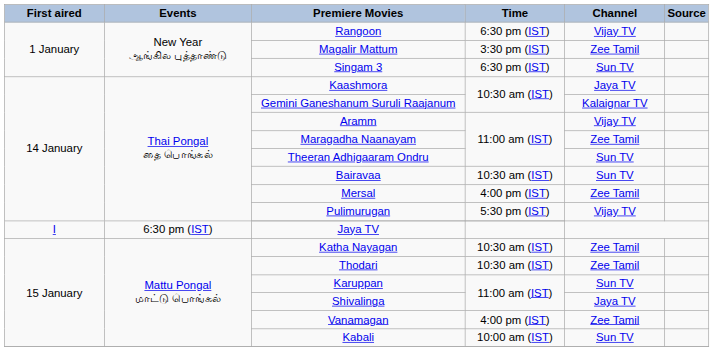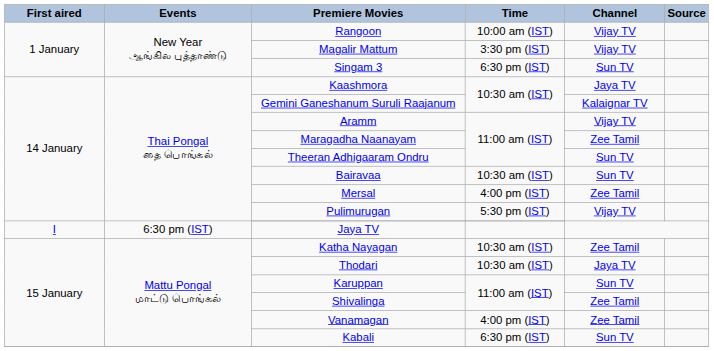 <table class="wikitable" style="text-align:center;">
 <tr>
 <th style="width:100pt; background:LightSteelBlue;">First aired</th>
 <th style="width:150pt; background:LightSteelBlue;">Events</th>
 <th style="width:220pt; background:LightSteelBlue;">Premiere Movies</th>
 <th style="width:100pt; background:LightSteelBlue;">Time</th>
 <th style="width:100pt; background:LightSteelBlue;">Channel</th>
 <th style="width:20pt; background:LightSteelBlue;">Source</th>
 </tr>
 <tr>
 <td rowspan="3">1 January</td>
 <td rowspan="3">New Year <br> ஆங்கில புத்தாண்டு</td>
 <td><a href='#'>Rangoon</a></td>
-<td>6:30 pm (<a href='#'>IST</a>)</td>
+<td>10:00 am (<a href='#'>IST</a>)</td>
 <td><a href='#'>Vijay TV</a></td>
 <td></td>
 </tr>
 <tr>
 <td><a href='#'>Magalir Mattum</a></td>
 <td>3:30 pm (<a href='#'>IST</a>)</td>
-<td><a href='#'>Zee Tamil</a></td>
+<td><a href='#'>Vijay TV</a></td>
 <td></td>
 </tr>
 <tr>
 <td><a href='#'>Singam 3</a></td>
 <td>6:30 pm (<a href='#'>IST</a>)</td>
 <td><a href='#'>Sun TV</a></td>
 <td></td>
 </tr>
 <tr>
 <td rowspan="9">14 January</td>
 <td rowspan="9"><a href='#'>Thai Pongal</a> <br> தை பொங்கல்</td>
 <td><a href='#'>Kaashmora</a></td>
 <td rowspan="2">10:30 am (<a href='#'>IST</a>)</td>
 <td><a href='#'>Jaya TV</a></td>
 <td></td>
 </tr>
 <tr>
 <td><a href='#'>Gemini Ganeshanum Suruli Raajanum</a></td>
 <td><a href='#'>Kalaignar TV</a></td>
 <td></td>
 </tr>
 <tr>
 <td><a href='#'>Aramm</a></td>
 <td rowspan="3">11:00 am (<a href='#'>IST</a>)</td>
 <td><a href='#'>Vijay TV</a></td>
 <td></td>
 </tr>
 <tr>
 <td><a href='#'>Maragadha Naanayam</a></td>
 <td><a href='#'>Zee Tamil</a></td>
 <td></td>
 </tr>
 <tr>
 <td><a href='#'>Theeran Adhigaaram Ondru</a></td>
 <td><a href='#'>Sun TV</a></td>
 <td></td>
 </tr>
 <tr>
 <td><a href='#'>Bairavaa</a></td>
 <td>10:30 am (<a href='#'>IST</a>)</td>
 <td><a href='#'>Sun TV</a></td>
 <td></td>
 </tr>
 <tr>
 <td><a href='#'>Mersal</a></td>
 <td>4:00 pm (<a href='#'>IST</a>)</td>
 <td><a href='#'>Zee Tamil</a></td>
 <td></td>
 </tr>
 <tr>
 <td><a href='#'>Pulimurugan</a></td>
 <td>5:30 pm (<a href='#'>IST</a>)</td>
 <td><a href='#'>Vijay TV</a></td>
 <td></td>
 </tr>
 <tr>
 </tr>
 <tr>
 <td><a href='#'>I</a></td>
 <td>6:30 pm (<a href='#'>IST</a>)</td>
 <td><a href='#'>Jaya TV</a></td>
 <td></td>
 </tr>
 <tr>
 <td rowspan="6">15 January</td>
 <td rowspan="6"><a href='#'>Mattu Pongal</a> <br> மாட்டு பொங்கல்</td>
 <td><a href='#'>Katha Nayagan</a></td>
 <td>10:30 am (<a href='#'>IST</a>)</td>
 <td><a href='#'>Zee Tamil</a></td>
 <td></td>
 </tr>
 <tr>
 <td><a href='#'>Thodari</a></td>
 <td>10:30 am (<a href='#'>IST</a>)</td>
-<td><a href='#'>Zee Tamil</a></td>
+<td><a href='#'>Jaya TV</a></td>
 <td></td>
 </tr>
 <tr>
 <td><a href='#'>Karuppan</a></td>
 <td rowspan="2">11:00 am (<a href='#'>IST</a>)</td>
 <td><a href='#'>Sun TV</a></td>
 <td></td>
 </tr>
 <tr>
 <td><a href='#'>Shivalinga</a></td>
-<td><a href='#'>Jaya TV</a></td>
+<td><a href='#'>Zee Tamil</a></td>
 <td></td>
 </tr>
 <tr>
 <td><a href='#'>Vanamagan</a></td>
 <td>4:00 pm (<a href='#'>IST</a>)</td>
 <td><a href='#'>Zee Tamil</a></td>
 <td></td>
 </tr>
 <tr>
 <td><a href='#'>Kabali</a></td>
-<td>10:00 am (<a href='#'>IST</a>)</td>
+<td>6:30 pm (<a href='#'>IST</a>)</td>
 <td><a href='#'>Sun TV</a></td>
 <td></td>
 </tr>
 <tr>
 </tr>
 </table>
